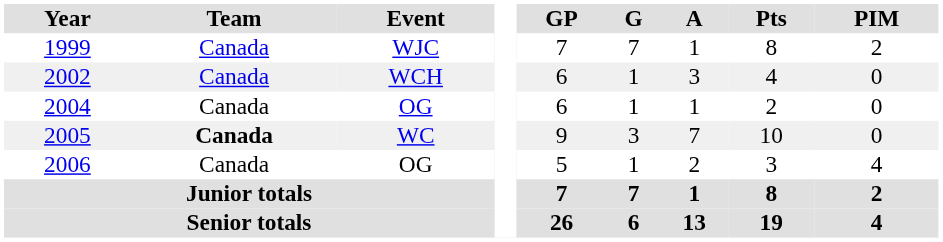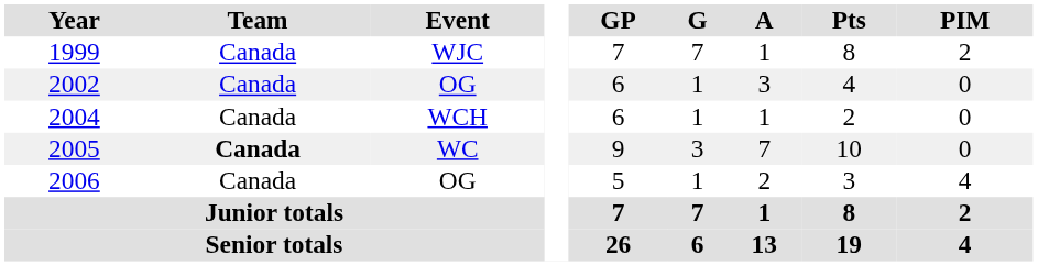 <table border="0" cellpadding="1" cellspacing="0" style="text-align:center; width:40em">
 <tr ALIGN="center" bgcolor="#e0e0e0">
 <th>Year</th>
 <th>Team</th>
 <th>Event</th>
 <th rowspan="99" bgcolor="#ffffff"> </th>
 <th>GP</th>
 <th>G</th>
 <th>A</th>
 <th>Pts</th>
 <th>PIM</th>
 </tr>
 <tr>
 <td><a href='#'>1999</a></td>
 <td><a href='#'>Canada</a></td>
 <td><a href='#'>WJC</a></td>
 <td>7</td>
 <td>7</td>
 <td>1</td>
 <td>8</td>
 <td>2</td>
 </tr>
 <tr bgcolor="#f0f0f0">
 <td><a href='#'>2002</a></td>
 <td><a href='#'>Canada</a></td>
-<td><a href='#'>WCH</a></td>
+<td><a href='#'>OG</a></td>
 <td>6</td>
 <td>1</td>
 <td>3</td>
 <td>4</td>
 <td>0</td>
 </tr>
 <tr>
 <td><a href='#'>2004</a></td>
 <td>Canada</td>
-<td><a href='#'>OG</a></td>
+<td><a href='#'>WCH</a></td>
 <td>6</td>
 <td>1</td>
 <td>1</td>
 <td>2</td>
 <td>0</td>
 </tr>
 <tr bgcolor="#f0f0f0">
 <td><a href='#'>2005</a></td>
 <td><strong>Canada</strong></td>
 <td><a href='#'>WC</a></td>
 <td>9</td>
 <td>3</td>
 <td>7</td>
 <td>10</td>
 <td>0</td>
 </tr>
 <tr>
 <td><a href='#'>2006</a></td>
 <td>Canada</td>
 <td>OG</td>
 <td>5</td>
 <td>1</td>
 <td>2</td>
 <td>3</td>
 <td>4</td>
 </tr>
 <tr bgcolor="#e0e0e0">
 <th colspan="3">Junior totals</th>
 <th>7</th>
 <th>7</th>
 <th>1</th>
 <th>8</th>
 <th>2</th>
 </tr>
 <tr bgcolor="#e0e0e0">
 <th colspan="3">Senior totals</th>
 <th>26</th>
 <th>6</th>
 <th>13</th>
 <th>19</th>
 <th>4</th>
 </tr>
 </table>
